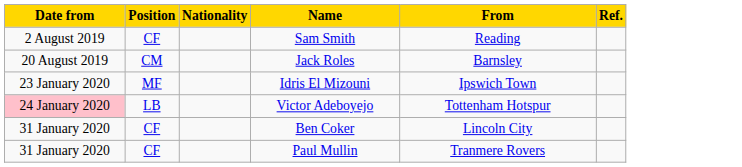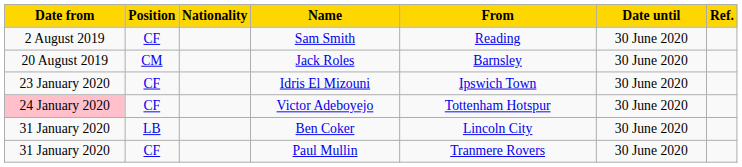 <table class="wikitable"  style="text-align:center; font-size:90%; ">
 <tr>
 <th style="background:#FFD700; color:#000000; width:120px;">Date from</th>
 <th style="background:#FFD700; color:#000000; width:50px;">Position</th>
 <th style="background:#FFD700; color:#000000; width:50px;">Nationality</th>
 <th style="background:#FFD700; color:#000000; width:150px;">Name</th>
 <th style="background:#FFD700; color:#000000; width:200px;">From</th>
+<th style="background:#FFD700; color:#000000; width:110px;">Date until</th>
 <th style="background:#FFD700; color:#000000; width:25px;">Ref.</th>
 </tr>
 <tr>
 <td>2 August 2019</td>
 <td><a href='#'>CF</a></td>
 <td></td>
 <td><a href='#'>Sam Smith</a></td>
 <td> <a href='#'>Reading</a></td>
+<td>30 June 2020</td>
 <td></td>
 </tr>
 <tr>
 <td>20 August 2019</td>
 <td><a href='#'>CM</a></td>
 <td></td>
 <td><a href='#'>Jack Roles</a></td>
 <td> <a href='#'>Barnsley</a></td>
+<td>30 June 2020</td>
 <td></td>
 </tr>
 <tr>
 <td>23 January 2020</td>
-<td><a href='#'>MF</a></td>
+<td><a href='#'>CF</a></td>
 <td></td>
 <td><a href='#'>Idris El Mizouni</a></td>
 <td> <a href='#'>Ipswich Town</a></td>
+<td>30 June 2020</td>
 <td></td>
 </tr>
 <tr>
 <td style="background: pink;">24 January 2020</td>
-<td><a href='#'>LB</a></td>
+<td><a href='#'>CF</a></td>
 <td></td>
 <td><a href='#'>Victor Adeboyejo</a></td>
 <td> <a href='#'>Tottenham Hotspur</a></td>
+<td>30 June 2020</td>
 <td></td>
 </tr>
 <tr>
 <td>31 January 2020</td>
-<td><a href='#'>CF</a></td>
+<td><a href='#'>LB</a></td>
 <td></td>
 <td><a href='#'>Ben Coker</a></td>
 <td> <a href='#'>Lincoln City</a></td>
+<td>30 June 2020</td>
 <td></td>
 </tr>
 <tr>
 <td>31 January 2020</td>
 <td><a href='#'>CF</a></td>
 <td></td>
 <td><a href='#'>Paul Mullin</a></td>
 <td> <a href='#'>Tranmere Rovers</a></td>
+<td>30 June 2020</td>
 <td></td>
 </tr>
 </table>
